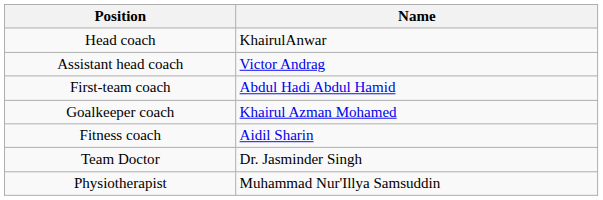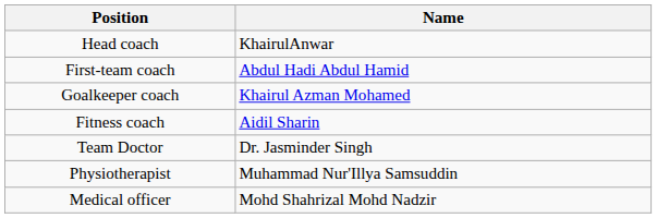 <table class="wikitable" style="text-align:center;width:50%;">
 <tr>
 <th>Position</th>
 <th>Name</th>
 </tr>
 <tr>
 <td>Head coach</td>
 <td align=left> KhairulAnwar</td>
-</tr>
-<tr>
-<td>Assistant head coach</td>
-<td align=left> <a href='#'>Victor Andrag</a></td>
 </tr>
 <tr>
 <td>First-team coach</td>
 <td align=left> <a href='#'>Abdul Hadi Abdul Hamid</a></td>
 </tr>
 <tr>
 <td>Goalkeeper coach</td>
 <td align=left> <a href='#'>Khairul Azman Mohamed</a></td>
 </tr>
 <tr>
 <td>Fitness coach</td>
 <td align=left> <a href='#'>Aidil Sharin</a></td>
 </tr>
 <tr>
 <td>Team Doctor</td>
 <td align=left> Dr. Jasminder Singh</td>
 </tr>
 <tr>
 <td>Physiotherapist</td>
 <td align=left> Muhammad Nur'Illya Samsuddin</td>
 </tr>
+<tr>
+<td>Medical officer</td>
+<td align=left> Mohd Shahrizal Mohd Nadzir</td>
+</tr>
 </table>
